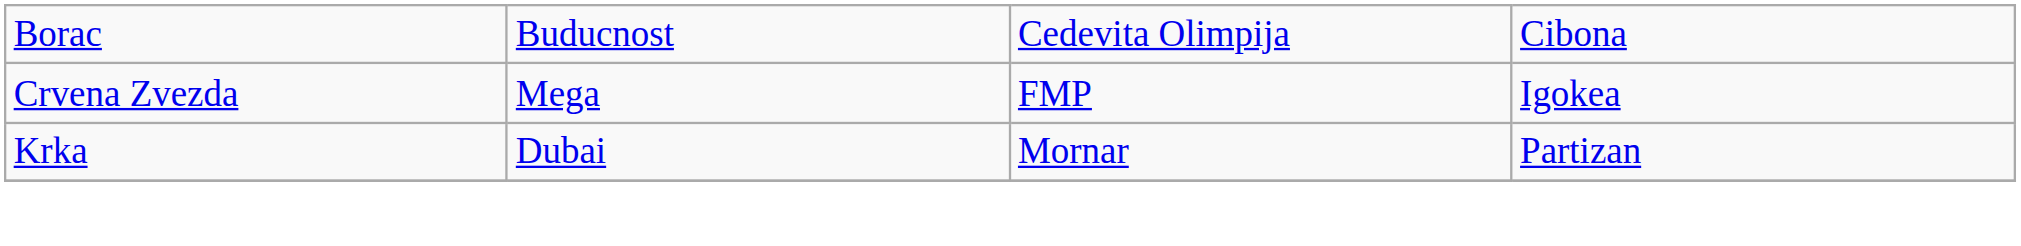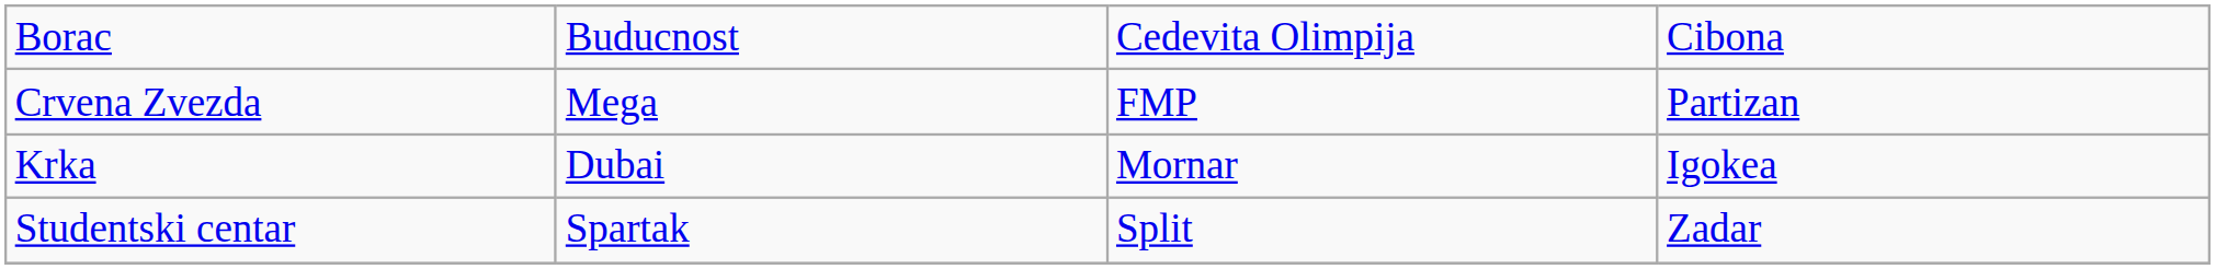 <table class="wikitable" style="white-space: nowrap;">
 <tr>
 <td width=210> <a href='#'>Borac</a></td>
 <td width=210> <a href='#'>Buducnost</a></td>
 <td width=210> <a href='#'>Cedevita Olimpija</a></td>
 <td width=210> <a href='#'>Cibona</a></td>
 </tr>
 <tr>
 <td width=210> <a href='#'>Crvena Zvezda</a></td>
 <td width=210> <a href='#'>Mega</a></td>
 <td width=210> <a href='#'>FMP</a></td>
-<td width=210> <a href='#'>Igokea</a></td>
+<td width=210> <a href='#'>Partizan</a></td>
 </tr>
 <tr>
 <td width=210> <a href='#'>Krka</a></td>
 <td width=210> <a href='#'>Dubai</a></td>
 <td width=210> <a href='#'>Mornar</a></td>
-<td width=210> <a href='#'>Partizan</a></td>
+<td width=210> <a href='#'>Igokea</a></td>
+</tr>
+<tr>
+<td width=210> <a href='#'>Studentski centar</a></td>
+<td width=210> <a href='#'>Spartak</a></td>
+<td width=210> <a href='#'>Split</a></td>
+<td width=210> <a href='#'>Zadar</a></td>
 </tr>
 <tr>
 </tr>
 </table>
